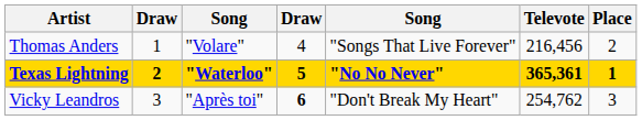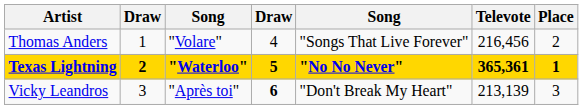 <table class="sortable wikitable" style="margin: 1em auto 1em auto; text-align:center;">
 <tr>
 <th>Artist</th>
 <th>Draw</th>
 <th>Song </th>
 <th>Draw</th>
 <th>Song</th>
 <th>Televote</th>
 <th>Place</th>
 </tr>
 <tr>
 <td align="left"><a href='#'>Thomas Anders</a></td>
 <td>1</td>
 <td align="left">"<a href='#'>Volare</a>" </td>
 <td>4</td>
 <td align="left">"Songs That Live Forever"</td>
 <td>216,456</td>
 <td>2</td>
 </tr>
 <tr style="font-weight:bold;background:gold;">
 <td align="left"><a href='#'>Texas Lightning</a></td>
 <td>2</td>
 <td align="left">"<a href='#'>Waterloo</a>" </td>
 <td>5</td>
 <td align="left">"<a href='#'>No No Never</a>"</td>
 <td>365,361</td>
 <td>1</td>
 </tr>
 <tr>
 <td align="left"><a href='#'>Vicky Leandros</a></td>
 <td>3</td>
 <td align="left">"<a href='#'>Après toi</a>"</td>
 <td><strong>6</strong></td>
 <td align="left">"Don't Break My Heart"</td>
-<td>254,762</td>
+<td>213,139</td>
 <td>3</td>
 </tr>
 </table>
